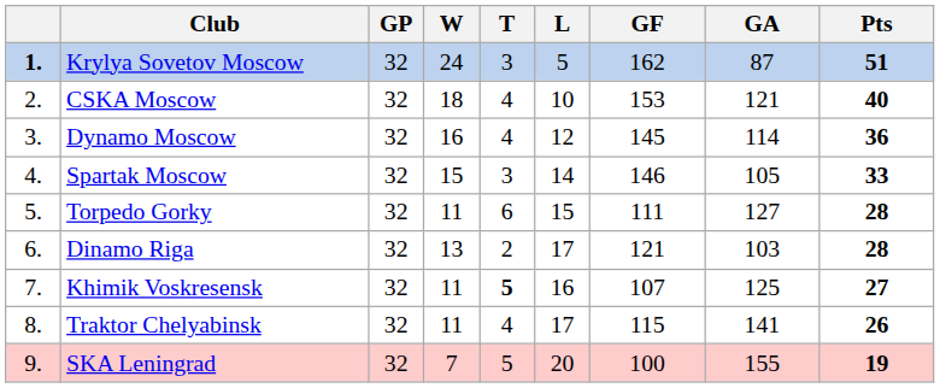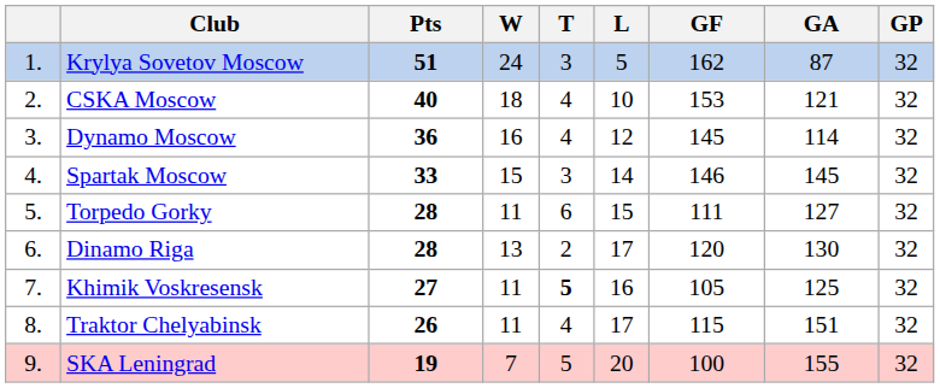 <table class="wikitable">
 <tr>
 <th width="30"></th>
 <th width="200">Club</th>
-<th width="30">GP</th>
+<th width="70">Pts</th>
 <th width="30">W</th>
 <th width="30">T</th>
 <th width="30">L</th>
 <th width="70">GF</th>
 <th width="70">GA</th>
-<th width="70">Pts</th>
+<th width="30">GP</th>
 </tr>
 <tr bgcolor="#BCD2EE" align="center">
-<td><strong>1.</strong></td>
+<td>1.</td>
 <td align="left"><a href='#'>Krylya Sovetov Moscow</a></td>
-<td>32</td>
+<td><strong>51</strong></td>
 <td>24</td>
 <td>3</td>
 <td>5</td>
 <td>162</td>
 <td>87</td>
-<td><strong>51</strong></td>
+<td>32</td>
 </tr>
 <tr bgcolor="#FFFFFF" align="center">
 <td>2.</td>
 <td align="left"><a href='#'>CSKA Moscow</a></td>
-<td>32</td>
+<td><strong>40</strong></td>
 <td>18</td>
 <td>4</td>
 <td>10</td>
 <td>153</td>
 <td>121</td>
-<td><strong>40</strong></td>
+<td>32</td>
 </tr>
 <tr bgcolor="#FFFFFF" align="center">
 <td>3.</td>
 <td align="left"><a href='#'>Dynamo Moscow</a></td>
-<td>32</td>
+<td><strong>36</strong></td>
 <td>16</td>
 <td>4</td>
 <td>12</td>
 <td>145</td>
 <td>114</td>
-<td><strong>36</strong></td>
+<td>32</td>
 </tr>
 <tr bgcolor="#FFFFFF" align="center">
 <td>4.</td>
 <td align="left"><a href='#'>Spartak Moscow</a></td>
-<td>32</td>
+<td><strong>33</strong></td>
 <td>15</td>
 <td>3</td>
 <td>14</td>
 <td>146</td>
-<td>105</td>
-<td><strong>33</strong></td>
+<td>145</td>
+<td>32</td>
 </tr>
 <tr bgcolor="#FFFFFF" align="center">
 <td>5.</td>
 <td align="left"><a href='#'>Torpedo Gorky</a></td>
-<td>32</td>
+<td><strong>28</strong></td>
 <td>11</td>
 <td>6</td>
 <td>15</td>
 <td>111</td>
 <td>127</td>
-<td><strong>28</strong></td>
+<td>32</td>
 </tr>
 <tr bgcolor="#FFFFFF" align="center">
 <td>6.</td>
 <td align="left"><a href='#'>Dinamo Riga</a></td>
-<td>32</td>
+<td><strong>28</strong></td>
 <td>13</td>
 <td>2</td>
 <td>17</td>
-<td>121</td>
-<td>103</td>
-<td><strong>28</strong></td>
+<td>120</td>
+<td>130</td>
+<td>32</td>
 </tr>
 <tr bgcolor="#FFFFFF" align="center">
 <td>7.</td>
 <td align="left"><a href='#'>Khimik Voskresensk</a></td>
-<td>32</td>
+<td><strong>27</strong></td>
 <td>11</td>
 <td><strong>5</strong></td>
 <td>16</td>
-<td>107</td>
+<td>105</td>
 <td>125</td>
-<td><strong>27</strong></td>
+<td>32</td>
 </tr>
 <tr bgcolor="#FFFFFF" align="center">
 <td>8.</td>
 <td align="left"><a href='#'>Traktor Chelyabinsk</a></td>
-<td>32</td>
+<td><strong>26</strong></td>
 <td>11</td>
 <td>4</td>
 <td>17</td>
 <td>115</td>
-<td>141</td>
-<td><strong>26</strong></td>
+<td>151</td>
+<td>32</td>
 </tr>
 <tr bgcolor="#FFCCCC" align="center">
 <td>9.</td>
 <td align="left"><a href='#'>SKA Leningrad</a></td>
-<td>32</td>
+<td><strong>19</strong></td>
 <td>7</td>
 <td>5</td>
 <td>20</td>
 <td>100</td>
 <td>155</td>
-<td><strong>19</strong></td>
+<td>32</td>
 </tr>
 </table>
